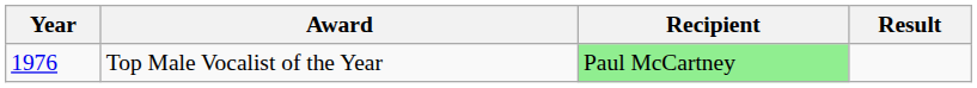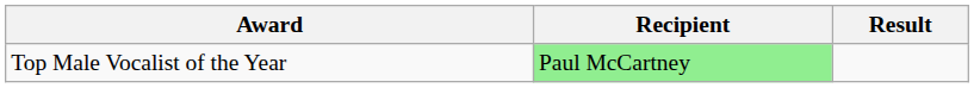 <table class="wikitable sortable"  style="font-size:95%; width:50%;">
 <tr>
-<th>Year</th>
 <th>Award</th>
 <th>Recipient</th>
 <th>Result</th>
 </tr>
 <tr>
-<td><a href='#'>1976</a></td>
 <td>Top Male Vocalist of the Year</td>
 <td style="background: lightgreen;">Paul McCartney</td>
 <td></td>
 </tr>
 </table>
